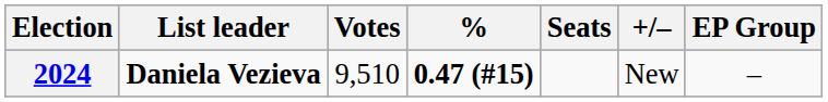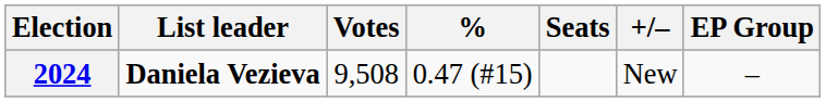 <table class="wikitable" style="text-align:center">
 <tr>
 <th>Election</th>
 <th>List leader</th>
 <th>Votes</th>
 <th>%</th>
 <th>Seats</th>
 <th>+/–</th>
 <th>EP Group</th>
 </tr>
 <tr>
 <th><a href='#'>2024</a></th>
 <td><strong>Daniela Vezieva</strong></td>
-<td>9,510</td>
-<td><strong>0.47 (#15)</strong></td>
+<td>9,508</td>
+<td>0.47 (#15)</td>
 <td></td>
 <td>New</td>
 <td>–</td>
 </tr>
 </table>
